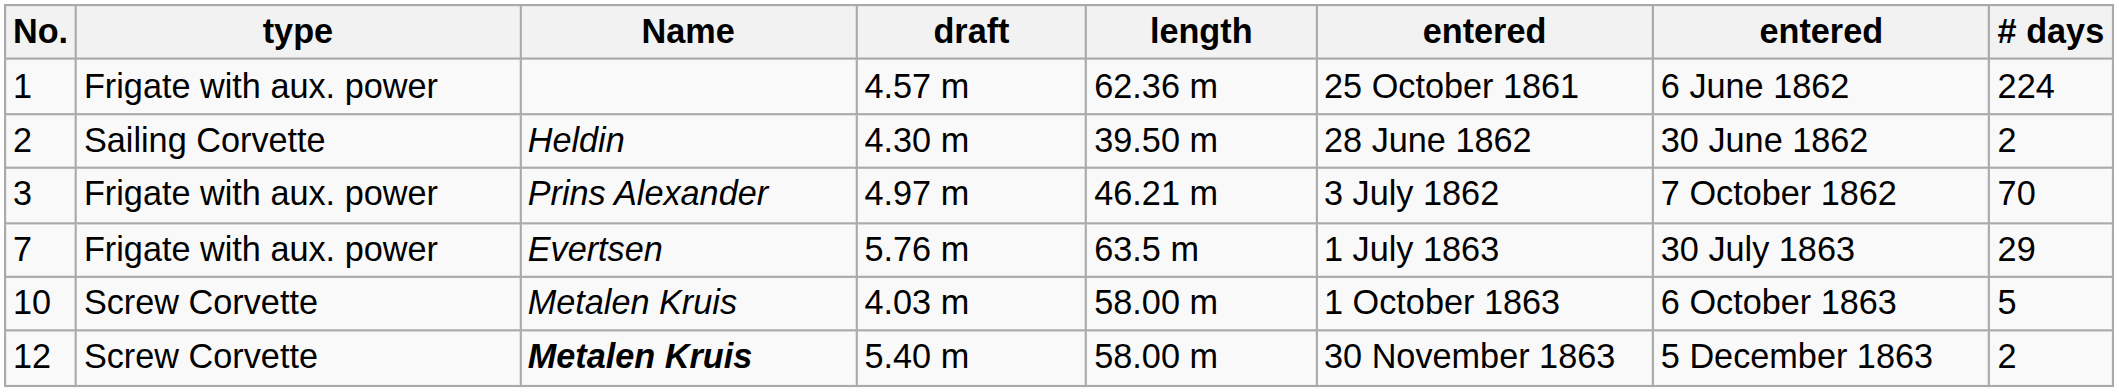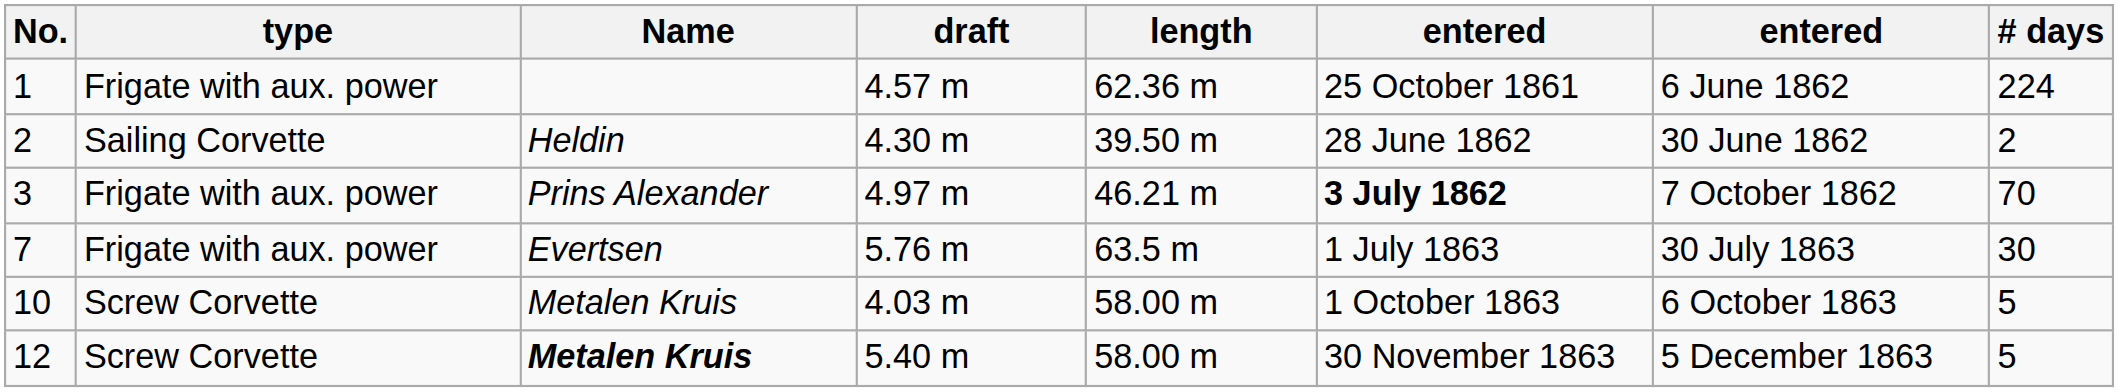 <table class="wikitable">
 <tr>
 <th width="20">No.</th>
 <th width="200">type</th>
 <th width="150">Name</th>
 <th width="100">draft</th>
 <th width="100">length</th>
 <th width="150">entered</th>
 <th width="150">entered</th>
 <th># days</th>
 </tr>
 <tr>
 <td>1</td>
 <td>Frigate with aux. power</td>
 <td></td>
 <td>4.57 m</td>
 <td>62.36 m</td>
 <td>25 October 1861</td>
 <td>6 June 1862</td>
 <td>224</td>
 </tr>
 <tr>
 <td>2</td>
 <td>Sailing Corvette</td>
 <td><em>Heldin</em></td>
 <td>4.30 m</td>
 <td>39.50 m</td>
 <td>28 June 1862</td>
 <td>30 June 1862</td>
 <td>2</td>
 </tr>
 <tr>
 <td>3</td>
 <td>Frigate with aux. power</td>
 <td><em>Prins Alexander</em></td>
 <td>4.97 m</td>
 <td>46.21 m</td>
-<td>3 July 1862</td>
+<td><strong>3 July 1862</strong></td>
 <td>7 October 1862</td>
 <td>70</td>
 </tr>
 <tr>
 <td>7</td>
 <td>Frigate with aux. power</td>
 <td><em>Evertsen</em></td>
 <td>5.76 m</td>
 <td>63.5 m</td>
 <td>1 July 1863</td>
 <td>30 July 1863</td>
-<td>29</td>
+<td>30</td>
 </tr>
 <tr>
 <td>10</td>
 <td>Screw Corvette</td>
 <td><em>Metalen Kruis</em></td>
 <td>4.03 m</td>
 <td>58.00 m</td>
 <td>1 October 1863</td>
 <td>6 October 1863</td>
 <td>5</td>
 </tr>
 <tr>
 <td>12</td>
 <td>Screw Corvette</td>
 <td><strong><em>Metalen Kruis</em></strong></td>
 <td>5.40 m</td>
 <td>58.00 m</td>
 <td>30 November 1863</td>
 <td>5 December 1863</td>
-<td>2</td>
+<td>5</td>
 </tr>
 </table>
